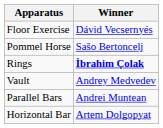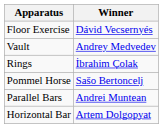 <table class="wikitable sortable">
 <tr>
 <th>Apparatus</th>
 <th>Winner</th>
 </tr>
 <tr>
 <td>Floor Exercise</td>
 <td> <a href='#'>Dávid Vecsernyés</a></td>
 </tr>
 <tr>
-<td>Pommel Horse</td>
-<td> <a href='#'>Sašo Bertoncelj</a></td>
+<td>Vault</td>
+<td> <a href='#'>Andrey Medvedev</a></td>
 </tr>
 <tr>
 <td>Rings</td>
-<td><strong> <a href='#'>İbrahim Çolak</a></strong></td>
+<td> <a href='#'>İbrahim Çolak</a></td>
 </tr>
 <tr>
-<td>Vault</td>
-<td> <a href='#'>Andrey Medvedev</a></td>
+<td>Pommel Horse</td>
+<td> <a href='#'>Sašo Bertoncelj</a></td>
 </tr>
 <tr>
 <td>Parallel Bars</td>
 <td> <a href='#'>Andrei Muntean</a></td>
 </tr>
 <tr>
 <td>Horizontal Bar</td>
 <td> <a href='#'>Artem Dolgopyat</a></td>
 </tr>
 </table>
